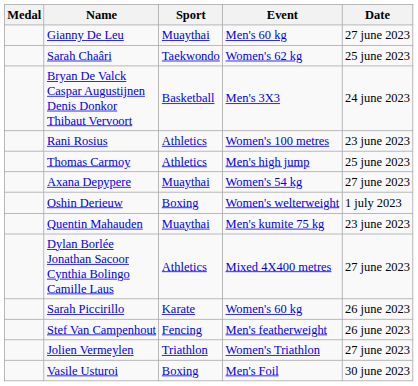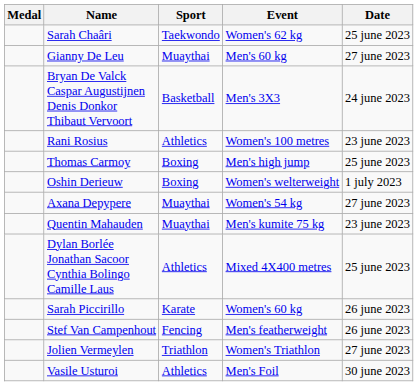 <table class="wikitable sortable" style="font-size: 95%;">
 <tr>
 <th>Medal</th>
 <th>Name</th>
 <th>Sport</th>
 <th>Event</th>
 <th>Date</th>
 </tr>
 <tr>
 <td></td>
+<td><a href='#'>Sarah Chaâri</a></td>
+<td><a href='#'>Taekwondo</a></td>
+<td><a href='#'>Women's 62 kg</a></td>
+<td>25 june 2023</td>
+</tr>
+<tr>
+<td></td>
 <td><a href='#'>Gianny De Leu</a></td>
 <td><a href='#'>Muaythai</a></td>
 <td><a href='#'>Men's 60 kg</a></td>
 <td>27 june 2023</td>
-</tr>
-<tr>
-<td></td>
-<td><a href='#'>Sarah Chaâri</a></td>
-<td><a href='#'>Taekwondo</a></td>
-<td><a href='#'>Women's 62 kg</a></td>
-<td>25 june 2023</td>
 </tr>
 <tr>
 <td></td>
 <td><a href='#'>Bryan De Valck</a><br><a href='#'>Caspar Augustijnen</a><br><a href='#'>Denis Donkor</a><br><a href='#'>Thibaut Vervoort</a></td>
 <td><a href='#'>Basketball</a></td>
 <td><a href='#'>Men's 3X3</a></td>
 <td>24 june 2023</td>
 </tr>
 <tr>
 <td></td>
 <td><a href='#'>Rani Rosius</a></td>
 <td><a href='#'>Athletics</a></td>
 <td><a href='#'>Women's 100 metres</a></td>
 <td>23 june 2023</td>
 </tr>
 <tr>
 <td></td>
 <td><a href='#'>Thomas Carmoy</a></td>
-<td><a href='#'>Athletics</a></td>
+<td><a href='#'>Boxing</a></td>
 <td><a href='#'>Men's high jump</a></td>
 <td>25 june 2023</td>
+</tr>
+<tr>
+<td></td>
+<td><a href='#'>Oshin Derieuw</a></td>
+<td><a href='#'>Boxing</a></td>
+<td><a href='#'>Women's welterweight</a></td>
+<td>1 july 2023</td>
 </tr>
 <tr>
 <td></td>
 <td><a href='#'>Axana Depypere</a></td>
 <td><a href='#'>Muaythai</a></td>
 <td><a href='#'>Women's 54 kg</a></td>
 <td>27 june 2023</td>
-</tr>
-<tr>
-<td></td>
-<td><a href='#'>Oshin Derieuw</a></td>
-<td><a href='#'>Boxing</a></td>
-<td><a href='#'>Women's welterweight</a></td>
-<td>1 july 2023</td>
 </tr>
 <tr>
 <td></td>
 <td><a href='#'>Quentin Mahauden</a></td>
 <td><a href='#'>Muaythai</a></td>
 <td><a href='#'>Men's kumite 75 kg</a></td>
 <td>23 june 2023</td>
 </tr>
 <tr>
 <td></td>
 <td><a href='#'>Dylan Borlée</a><br><a href='#'>Jonathan Sacoor</a><br><a href='#'>Cynthia Bolingo</a><br><a href='#'>Camille Laus</a></td>
 <td><a href='#'>Athletics</a></td>
 <td><a href='#'>Mixed 4X400 metres</a></td>
-<td>27 june 2023</td>
+<td>25 june 2023</td>
 </tr>
 <tr>
 <td></td>
 <td><a href='#'>Sarah Piccirillo</a></td>
 <td><a href='#'>Karate</a></td>
 <td><a href='#'>Women's 60 kg</a></td>
 <td>26 june 2023</td>
 </tr>
 <tr>
 <td></td>
 <td><a href='#'>Stef Van Campenhout</a></td>
 <td><a href='#'>Fencing</a></td>
 <td><a href='#'>Men's featherweight</a></td>
 <td>26 june 2023</td>
 </tr>
 <tr>
 <td></td>
 <td><a href='#'>Jolien Vermeylen</a></td>
 <td><a href='#'>Triathlon</a></td>
 <td><a href='#'>Women's Triathlon</a></td>
 <td>27 june 2023</td>
 </tr>
 <tr>
 <td></td>
 <td><a href='#'>Vasile Usturoi</a></td>
-<td><a href='#'>Boxing</a></td>
+<td><a href='#'>Athletics</a></td>
 <td><a href='#'>Men's Foil</a></td>
 <td>30 june 2023</td>
 </tr>
 </table>
